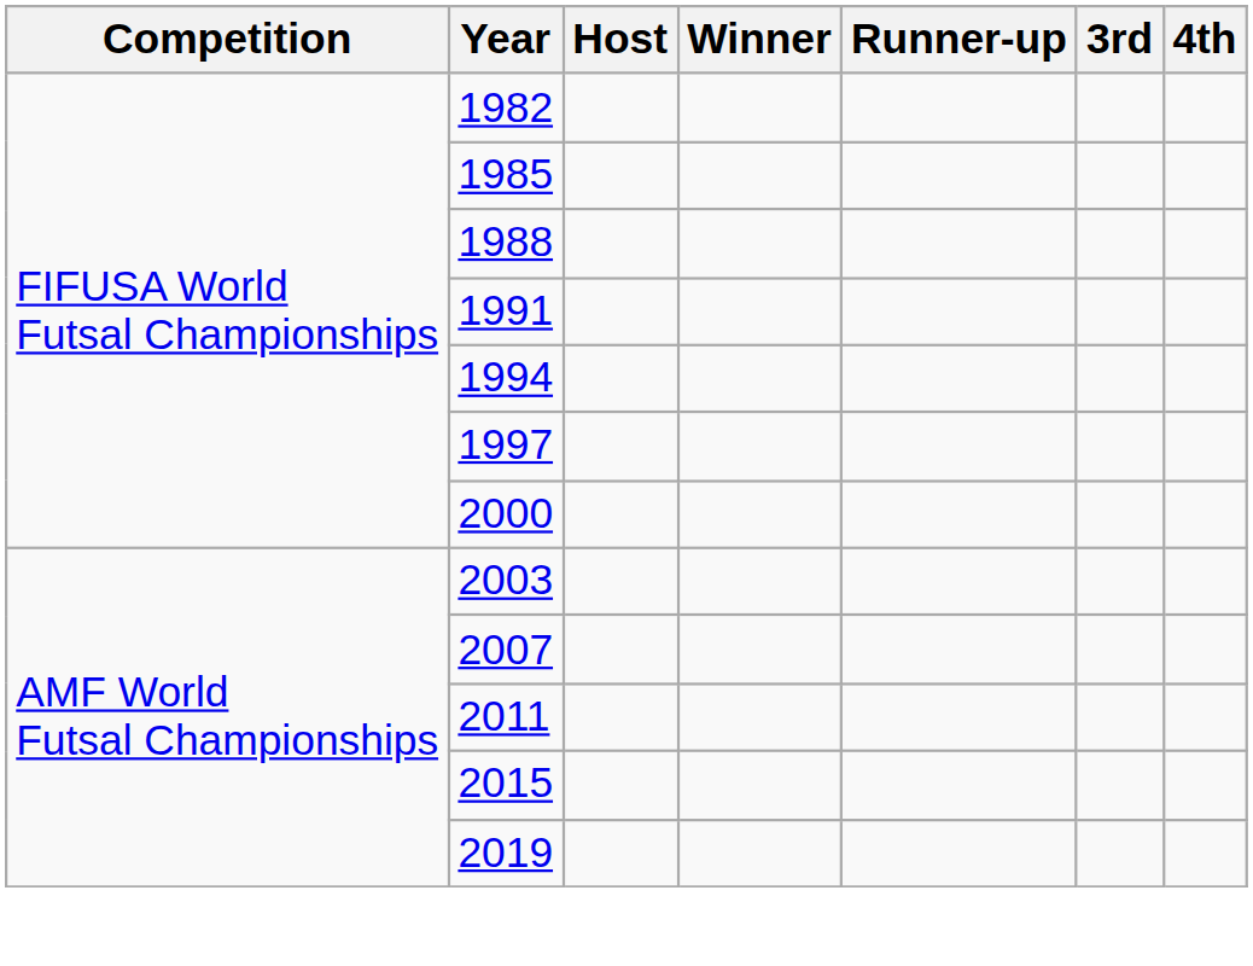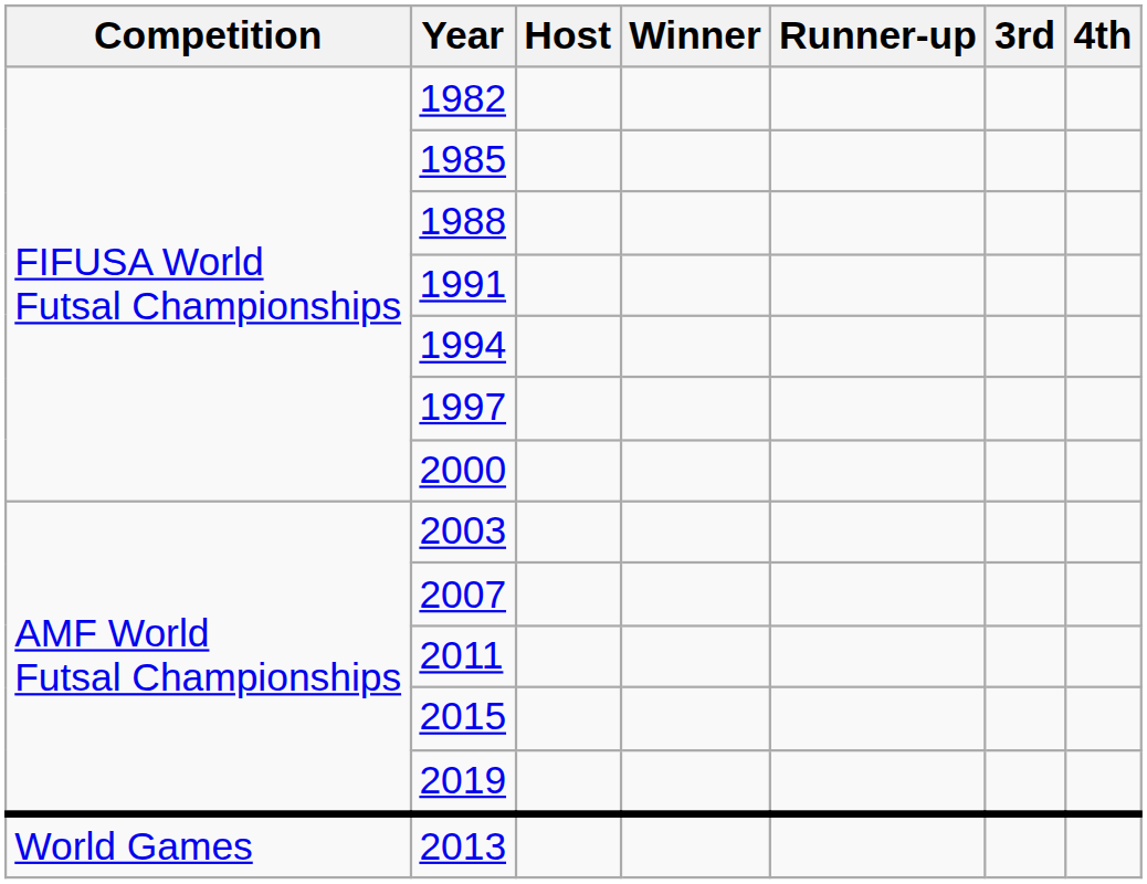 <table class="wikitable">
 <tr>
 <th>Competition</th>
 <th>Year</th>
 <th>Host</th>
 <th>Winner </th>
 <th>Runner-up </th>
 <th>3rd </th>
 <th>4th</th>
 </tr>
 <tr>
 <td rowspan=7><a href='#'>FIFUSA World<br>Futsal Championships</a></td>
 <td><a href='#'>1982</a></td>
 <td></td>
 <td></td>
 <td></td>
 <td></td>
 <td></td>
 </tr>
 <tr>
 <td><a href='#'>1985</a></td>
 <td></td>
 <td></td>
 <td></td>
 <td></td>
 <td></td>
 </tr>
 <tr>
 <td><a href='#'>1988</a></td>
 <td></td>
 <td></td>
 <td></td>
 <td></td>
 <td></td>
 </tr>
 <tr>
 <td><a href='#'>1991</a></td>
 <td></td>
 <td></td>
 <td></td>
 <td></td>
 <td></td>
 </tr>
 <tr>
 <td><a href='#'>1994</a></td>
 <td></td>
 <td></td>
 <td></td>
 <td></td>
 <td></td>
 </tr>
 <tr>
 <td><a href='#'>1997</a></td>
 <td></td>
 <td></td>
 <td></td>
 <td></td>
 <td></td>
 </tr>
 <tr>
 <td><a href='#'>2000</a></td>
 <td></td>
 <td></td>
 <td></td>
 <td></td>
 <td></td>
 </tr>
 <tr>
 <td rowspan=5><a href='#'>AMF World<br>Futsal Championships</a></td>
 <td><a href='#'>2003</a></td>
 <td></td>
 <td></td>
 <td></td>
 <td></td>
 <td></td>
 </tr>
 <tr>
 <td><a href='#'>2007</a></td>
 <td></td>
 <td></td>
 <td></td>
 <td></td>
 <td></td>
 </tr>
 <tr>
 <td><a href='#'>2011</a></td>
 <td></td>
 <td></td>
 <td></td>
 <td></td>
 <td></td>
 </tr>
 <tr>
 <td><a href='#'>2015</a></td>
 <td></td>
 <td></td>
 <td></td>
 <td></td>
 <td></td>
 </tr>
 <tr>
 <td><a href='#'>2019</a></td>
 <td></td>
 <td></td>
 <td></td>
 <td></td>
 <td></td>
 </tr>
+<tr style="border-top:3px solid black;">
+<td><a href='#'>World Games</a></td>
+<td><a href='#'>2013</a></td>
+<td></td>
+<td></td>
+<td></td>
+<td></td>
+<td></td>
+</tr>
 </table>
